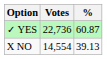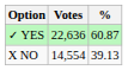 <table class="wikitable">
 <tr>
 <th>Option</th>
 <th>Votes</th>
 <th>%</th>
 </tr>
 <tr>
 <td style=background:#bbf8be>✓ YES</td>
-<td style=background:#bbf8be>22,736</td>
+<td style=background:#bbf8be>22,636</td>
 <td style=background:#bbf8be>60.87</td>
 </tr>
 <tr>
 <td>X NO</td>
 <td>14,554</td>
 <td>39.13</td>
 </tr>
 </table>
